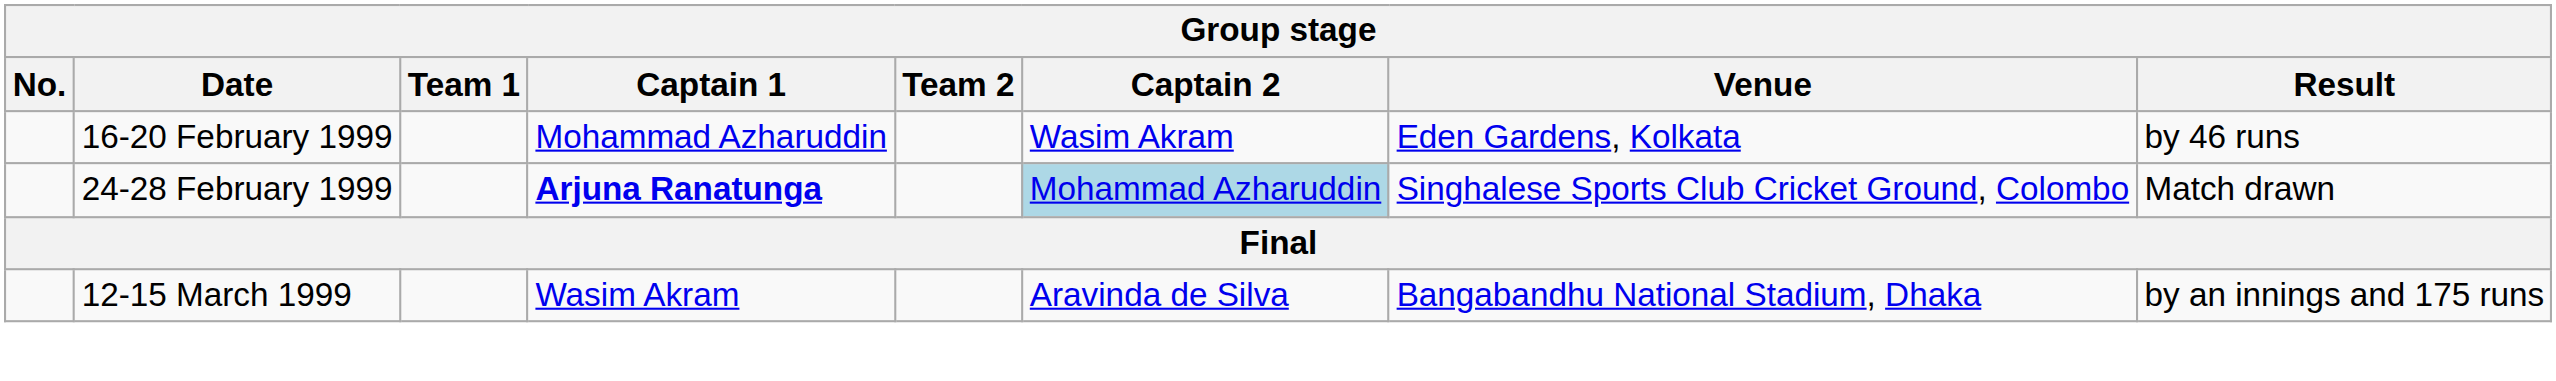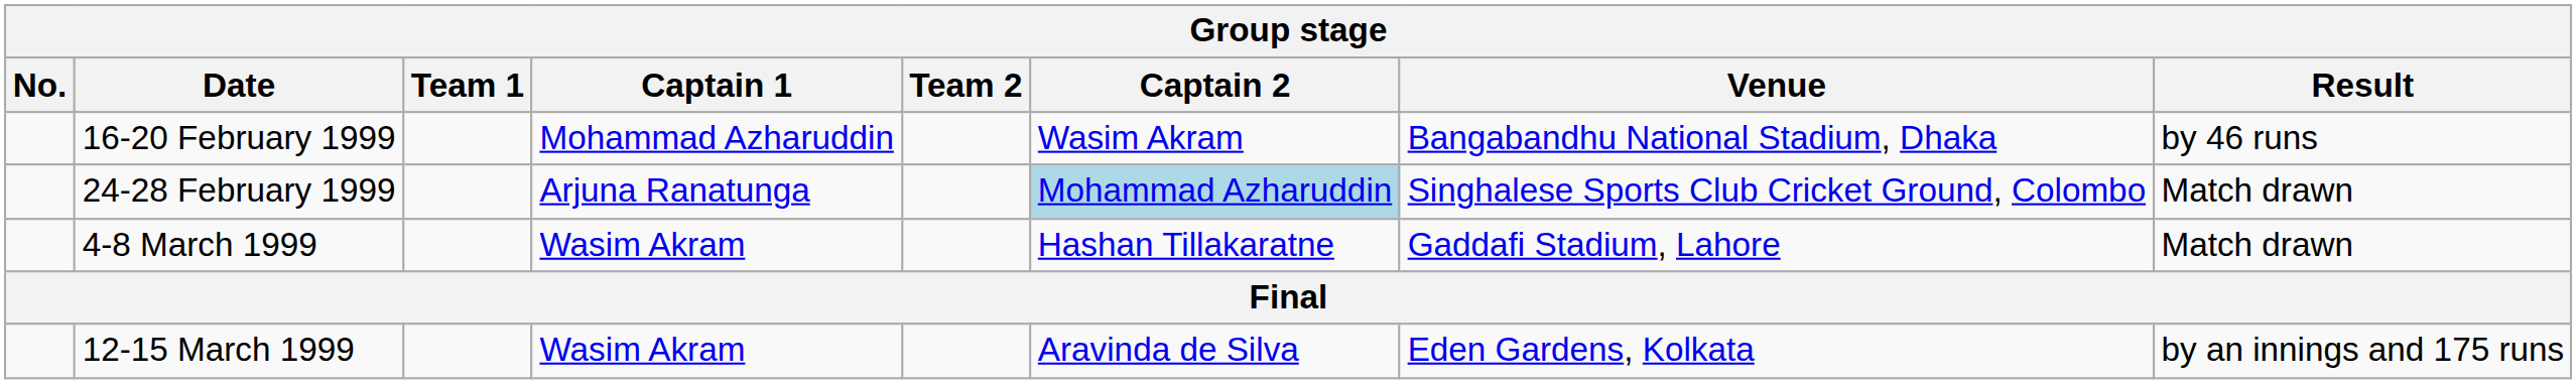 <table class="wikitable">
 <tr>
 <th colspan="8">Group stage</th>
 </tr>
 <tr>
 <th>No.</th>
 <th>Date</th>
 <th>Team 1</th>
 <th>Captain 1</th>
 <th>Team 2</th>
 <th>Captain 2</th>
 <th>Venue</th>
 <th>Result</th>
 </tr>
 <tr>
 <td></td>
 <td>16-20 February 1999</td>
 <td></td>
 <td><a href='#'>Mohammad Azharuddin</a></td>
 <td></td>
 <td><a href='#'>Wasim Akram</a></td>
-<td><a href='#'>Eden Gardens</a>, <a href='#'>Kolkata</a></td>
+<td><a href='#'>Bangabandhu National Stadium</a>, <a href='#'>Dhaka</a></td>
 <td> by 46 runs</td>
 </tr>
 <tr>
 <td></td>
 <td>24-28 February 1999</td>
 <td></td>
-<td><strong><a href='#'>Arjuna Ranatunga</a></strong></td>
+<td><a href='#'>Arjuna Ranatunga</a></td>
 <td></td>
 <td style="background: lightblue;"><a href='#'>Mohammad Azharuddin</a></td>
 <td><a href='#'>Singhalese Sports Club Cricket Ground</a>, <a href='#'>Colombo</a></td>
+<td>Match drawn</td>
+</tr>
+<tr>
+<td></td>
+<td>4-8 March 1999</td>
+<td></td>
+<td><a href='#'>Wasim Akram</a></td>
+<td></td>
+<td><a href='#'>Hashan Tillakaratne</a></td>
+<td><a href='#'>Gaddafi Stadium</a>, <a href='#'>Lahore</a></td>
 <td>Match drawn</td>
 </tr>
 <tr>
 <th colspan="8">Final</th>
 </tr>
 <tr>
 <td></td>
 <td>12-15 March 1999</td>
 <td></td>
 <td><a href='#'>Wasim Akram</a></td>
 <td></td>
 <td><a href='#'>Aravinda de Silva</a></td>
-<td><a href='#'>Bangabandhu National Stadium</a>, <a href='#'>Dhaka</a></td>
+<td><a href='#'>Eden Gardens</a>, <a href='#'>Kolkata</a></td>
 <td> by an innings and 175 runs</td>
 </tr>
 </table>
